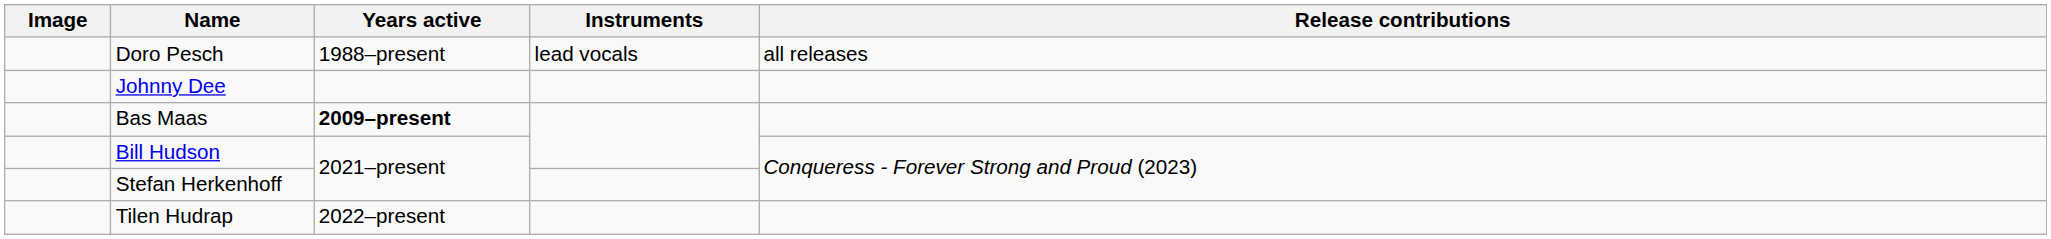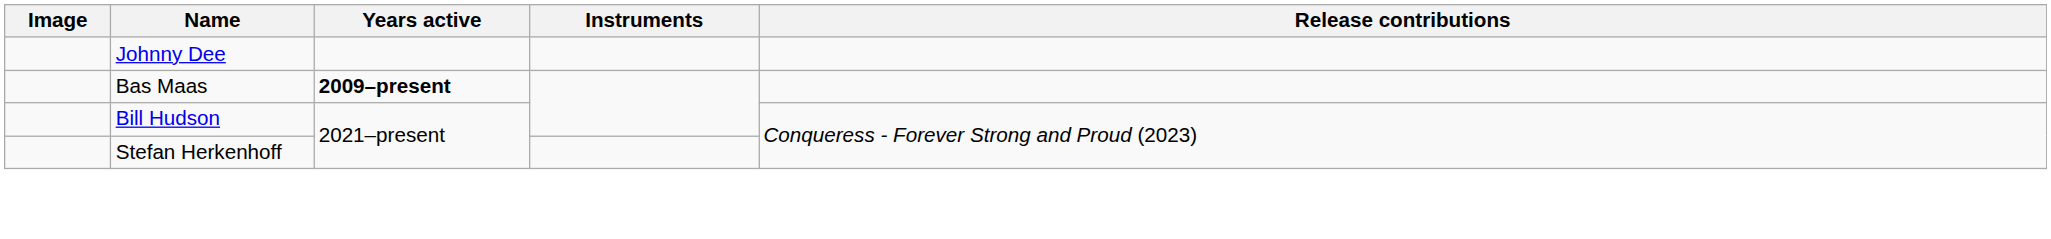 <table class="wikitable" width="100%" border="1">
 <tr>
 <th width="75">Image</th>
 <th width="150">Name</th>
 <th width="160">Years active</th>
 <th width="170">Instruments</th>
 <th>Release contributions</th>
-</tr>
-<tr>
-<td></td>
-<td>Doro Pesch</td>
-<td>1988–present</td>
-<td>lead vocals</td>
-<td>all releases</td>
 </tr>
 <tr>
 <td></td>
 <td><a href='#'>Johnny Dee</a></td>
 <td></td>
 <td></td>
 <td></td>
 </tr>
 <tr>
 <td></td>
 <td>Bas Maas</td>
 <td><strong>2009–present</strong></td>
 <td rowspan="2"></td>
 <td></td>
 </tr>
 <tr>
 <td></td>
 <td><a href='#'>Bill Hudson</a></td>
 <td rowspan="2">2021–present</td>
 <td rowspan="2"><em>Conqueress - Forever Strong and Proud</em> (2023)</td>
 </tr>
 <tr>
 <td></td>
 <td>Stefan Herkenhoff</td>
 <td></td>
 </tr>
-<tr>
-<td></td>
-<td>Tilen Hudrap</td>
-<td>2022–present</td>
-<td></td>
-<td></td>
-</tr>
 </table>
